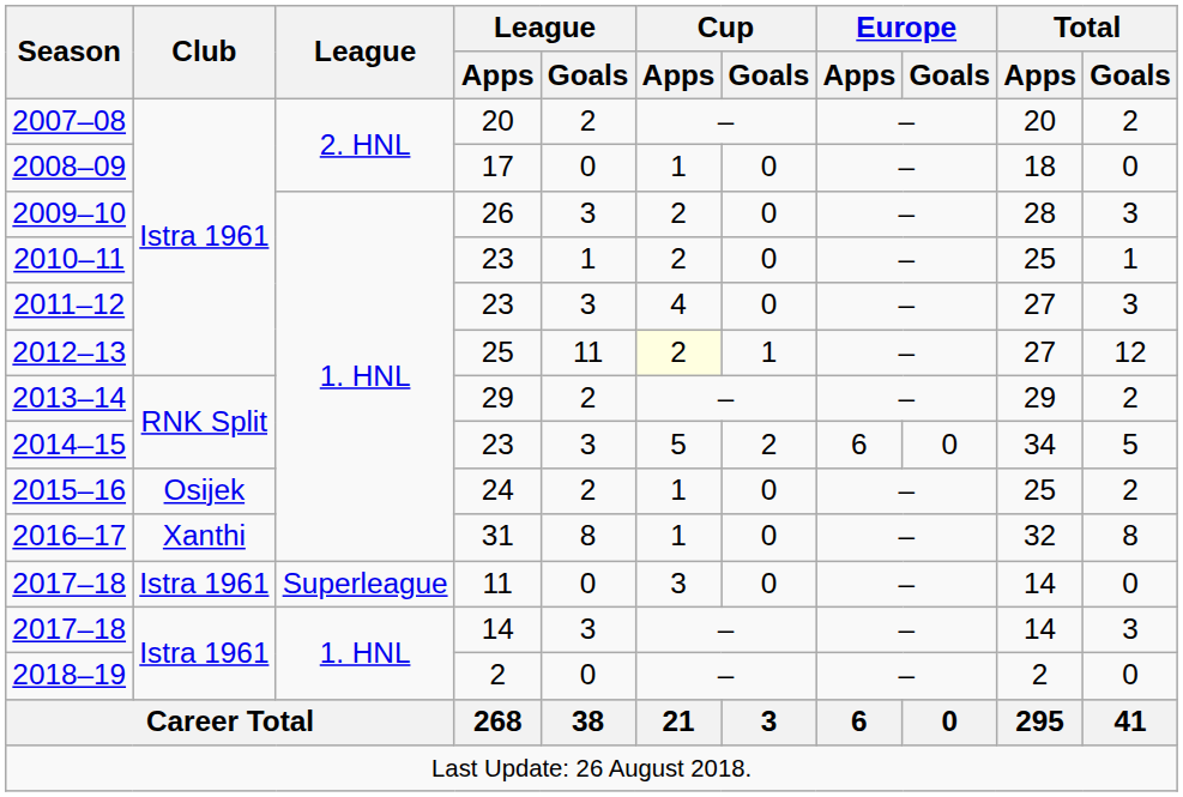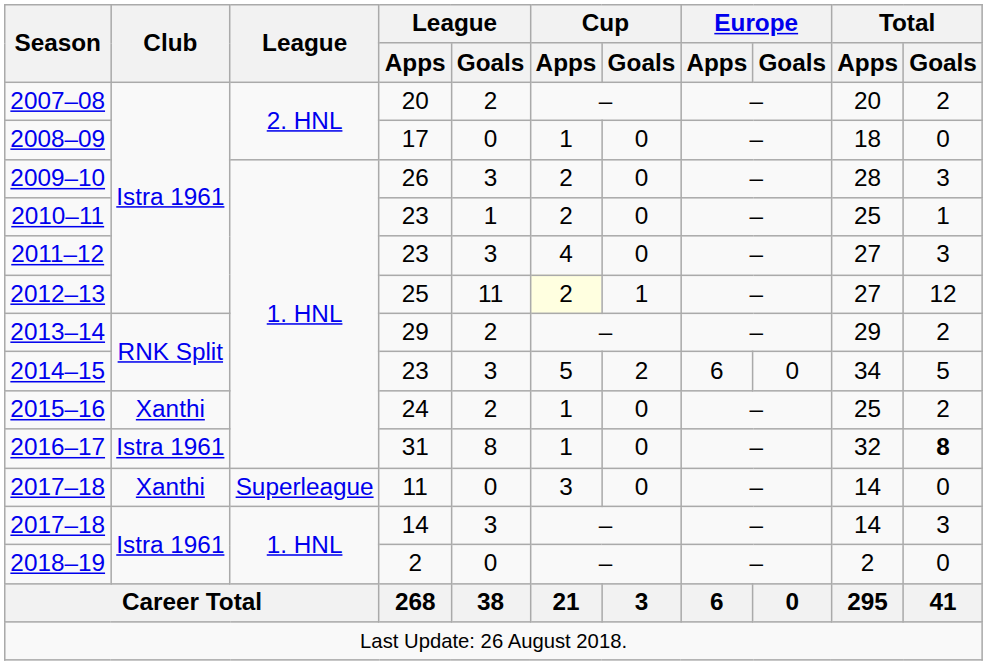 <table class="wikitable" style="font-size:100%; text-align: center">
 <tr>
 <th rowspan="2">Season</th>
 <th rowspan="2">Club</th>
 <th rowspan="2">League</th>
 <th colspan="2">League</th>
 <th colspan="2">Cup</th>
 <th colspan="2"><a href='#'>Europe</a></th>
 <th colspan="2">Total</th>
 </tr>
 <tr>
 <th>Apps</th>
 <th>Goals</th>
 <th>Apps</th>
 <th>Goals</th>
 <th>Apps</th>
 <th>Goals</th>
 <th>Apps</th>
 <th>Goals</th>
 </tr>
 <tr>
 <td><a href='#'>2007–08</a></td>
 <td rowspan="6" valign="center"><a href='#'>Istra 1961</a></td>
 <td rowspan="2" valign="center"><a href='#'>2. HNL</a></td>
 <td>20</td>
 <td>2</td>
 <td colspan="2">–</td>
 <td colspan="2">–</td>
 <td>20</td>
 <td>2</td>
 </tr>
 <tr>
 <td><a href='#'>2008–09</a></td>
 <td>17</td>
 <td>0</td>
 <td>1</td>
 <td>0</td>
 <td colspan="2">–</td>
 <td>18</td>
 <td>0</td>
 </tr>
 <tr>
 <td><a href='#'>2009–10</a></td>
 <td rowspan="8" valign="center"><a href='#'>1. HNL</a></td>
 <td>26</td>
 <td>3</td>
 <td>2</td>
 <td>0</td>
 <td colspan="2">–</td>
 <td>28</td>
 <td>3</td>
 </tr>
 <tr>
 <td><a href='#'>2010–11</a></td>
 <td>23</td>
 <td>1</td>
 <td>2</td>
 <td>0</td>
 <td colspan="2">–</td>
 <td>25</td>
 <td>1</td>
 </tr>
 <tr>
 <td><a href='#'>2011–12</a></td>
 <td>23</td>
 <td>3</td>
 <td>4</td>
 <td>0</td>
 <td colspan="2">–</td>
 <td>27</td>
 <td>3</td>
 </tr>
 <tr>
 <td><a href='#'>2012–13</a></td>
 <td>25</td>
 <td>11</td>
 <td style="background: lightyellow;">2</td>
 <td>1</td>
 <td colspan="2">–</td>
 <td>27</td>
 <td>12</td>
 </tr>
 <tr>
 <td><a href='#'>2013–14</a></td>
 <td rowspan="2" valign="center"><a href='#'>RNK Split</a></td>
 <td>29</td>
 <td>2</td>
 <td colspan="2">–</td>
 <td colspan="2">–</td>
 <td>29</td>
 <td>2</td>
 </tr>
 <tr>
 <td><a href='#'>2014–15</a></td>
 <td>23</td>
 <td>3</td>
 <td>5</td>
 <td>2</td>
 <td>6</td>
 <td>0</td>
 <td>34</td>
 <td>5</td>
 </tr>
 <tr>
 <td><a href='#'>2015–16</a></td>
-<td valign="center"><a href='#'>Osijek</a></td>
+<td valign="center"><a href='#'>Xanthi</a></td>
 <td>24</td>
 <td>2</td>
 <td>1</td>
 <td>0</td>
 <td colspan="2">–</td>
 <td>25</td>
 <td>2</td>
 </tr>
 <tr>
 <td><a href='#'>2016–17</a></td>
-<td valign="center"><a href='#'>Xanthi</a></td>
+<td valign="center"><a href='#'>Istra 1961</a></td>
 <td>31</td>
 <td>8</td>
 <td>1</td>
 <td>0</td>
 <td colspan="2">–</td>
 <td>32</td>
-<td>8</td>
+<td><strong>8</strong></td>
 </tr>
 <tr>
 <td><a href='#'>2017–18</a></td>
-<td valign="center"><a href='#'>Istra 1961</a></td>
+<td valign="center"><a href='#'>Xanthi</a></td>
 <td rowspan="1" valign="center"><a href='#'>Superleague</a></td>
 <td>11</td>
 <td>0</td>
 <td>3</td>
 <td>0</td>
 <td colspan="2">–</td>
 <td>14</td>
 <td>0</td>
 </tr>
 <tr>
 <td><a href='#'>2017–18</a></td>
 <td rowspan="2" valign="center"><a href='#'>Istra 1961</a></td>
 <td rowspan="2" valign="center"><a href='#'>1. HNL</a></td>
 <td>14</td>
 <td>3</td>
 <td colspan="2">–</td>
 <td colspan="2">–</td>
 <td>14</td>
 <td>3</td>
 </tr>
 <tr>
 <td><a href='#'>2018–19</a></td>
 <td>2</td>
 <td>0</td>
 <td colspan="2">–</td>
 <td colspan="2">–</td>
 <td>2</td>
 <td>0</td>
 </tr>
 <tr>
 <th colspan=3>Career Total</th>
 <th>268</th>
 <th>38</th>
 <th>21</th>
 <th>3</th>
 <th>6</th>
 <th>0</th>
 <th>295</th>
 <th>41</th>
 </tr>
 <tr>
 <td colspan="11"><small>Last Update: 26 August 2018.</small></td>
 </tr>
 </table>
